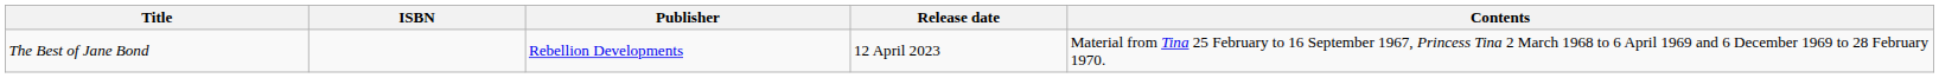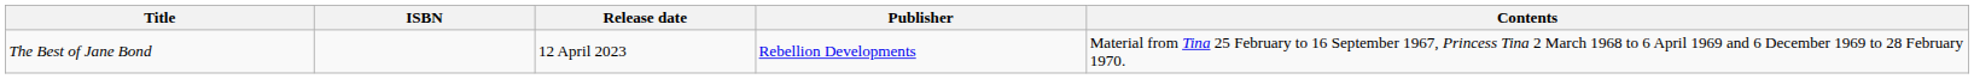 <table class="wikitable" width="100%">
 <tr>
 <th width=14%>Title</th>
 <th width=10%>ISBN</th>
+<th width=10%>Release date</th>
 <th width=15%>Publisher</th>
-<th width=10%>Release date</th>
 <th width=40%>Contents</th>
 </tr>
 <tr>
 <td><em>The Best of Jane Bond</em></td>
 <td></td>
+<td>12 April 2023</td>
 <td><a href='#'>Rebellion Developments</a></td>
-<td>12 April 2023</td>
 <td>Material from <em><a href='#'>Tina</a></em> 25 February to 16 September 1967, <em>Princess Tina</em> 2 March 1968 to 6 April 1969 and 6 December 1969 to 28 February 1970.</td>
 </tr>
 </table>
